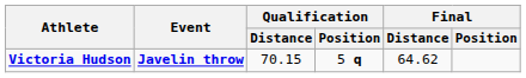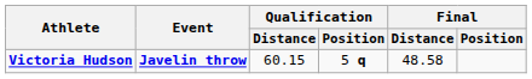 <table class=wikitable style=font-size:90%>
 <tr>
 <th rowspan=2>Athlete</th>
 <th rowspan=2>Event</th>
 <th colspan=2>Qualification</th>
 <th colspan=2>Final</th>
 </tr>
 <tr style=font-size:95%>
 <th>Distance</th>
 <th>Position</th>
 <th>Distance</th>
 <th>Position</th>
 </tr>
 <tr align=center>
 <td align=left><strong><a href='#'>Victoria Hudson</a></strong></td>
 <td align=left><strong><a href='#'>Javelin throw</a></strong></td>
-<td>70.15</td>
+<td>60.15</td>
 <td>5 <strong>q</strong></td>
-<td>64.62</td>
+<td>48.58</td>
 <td></td>
 </tr>
 </table>
